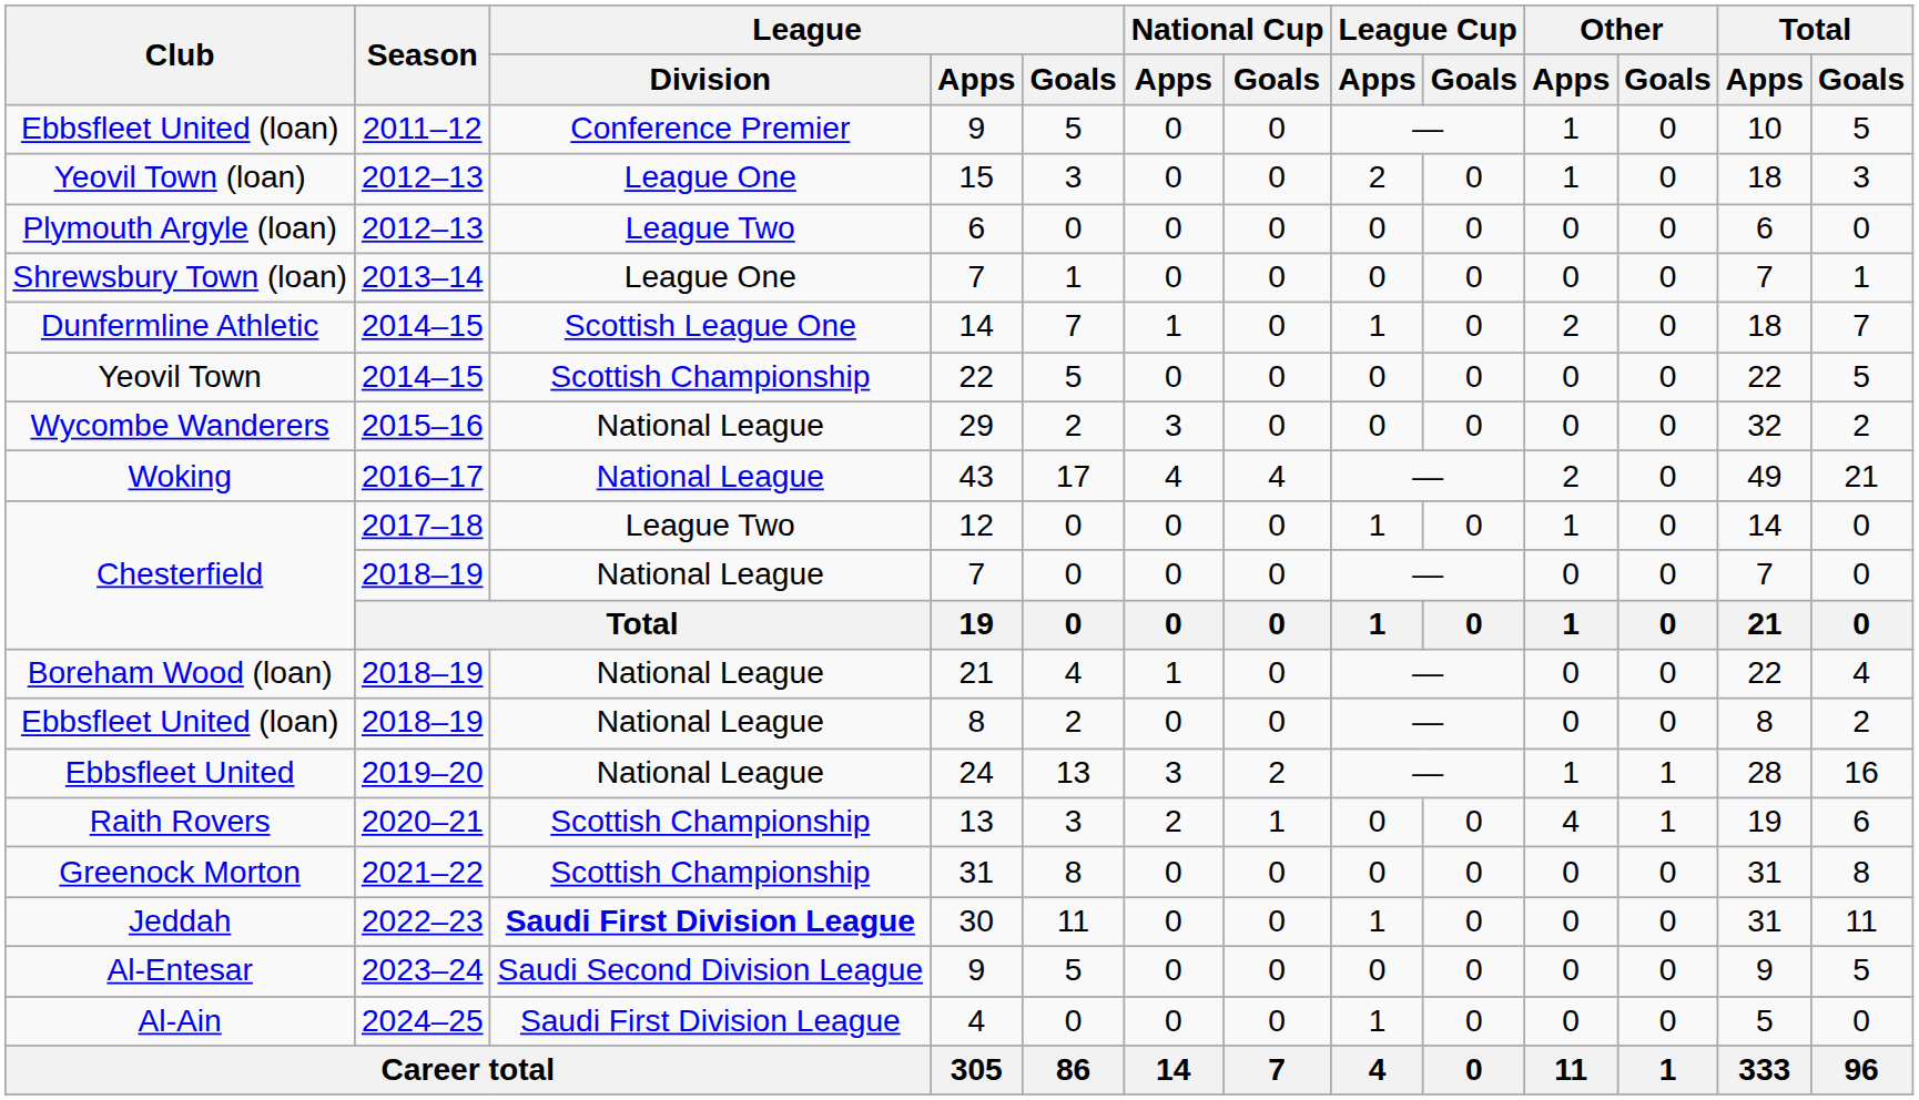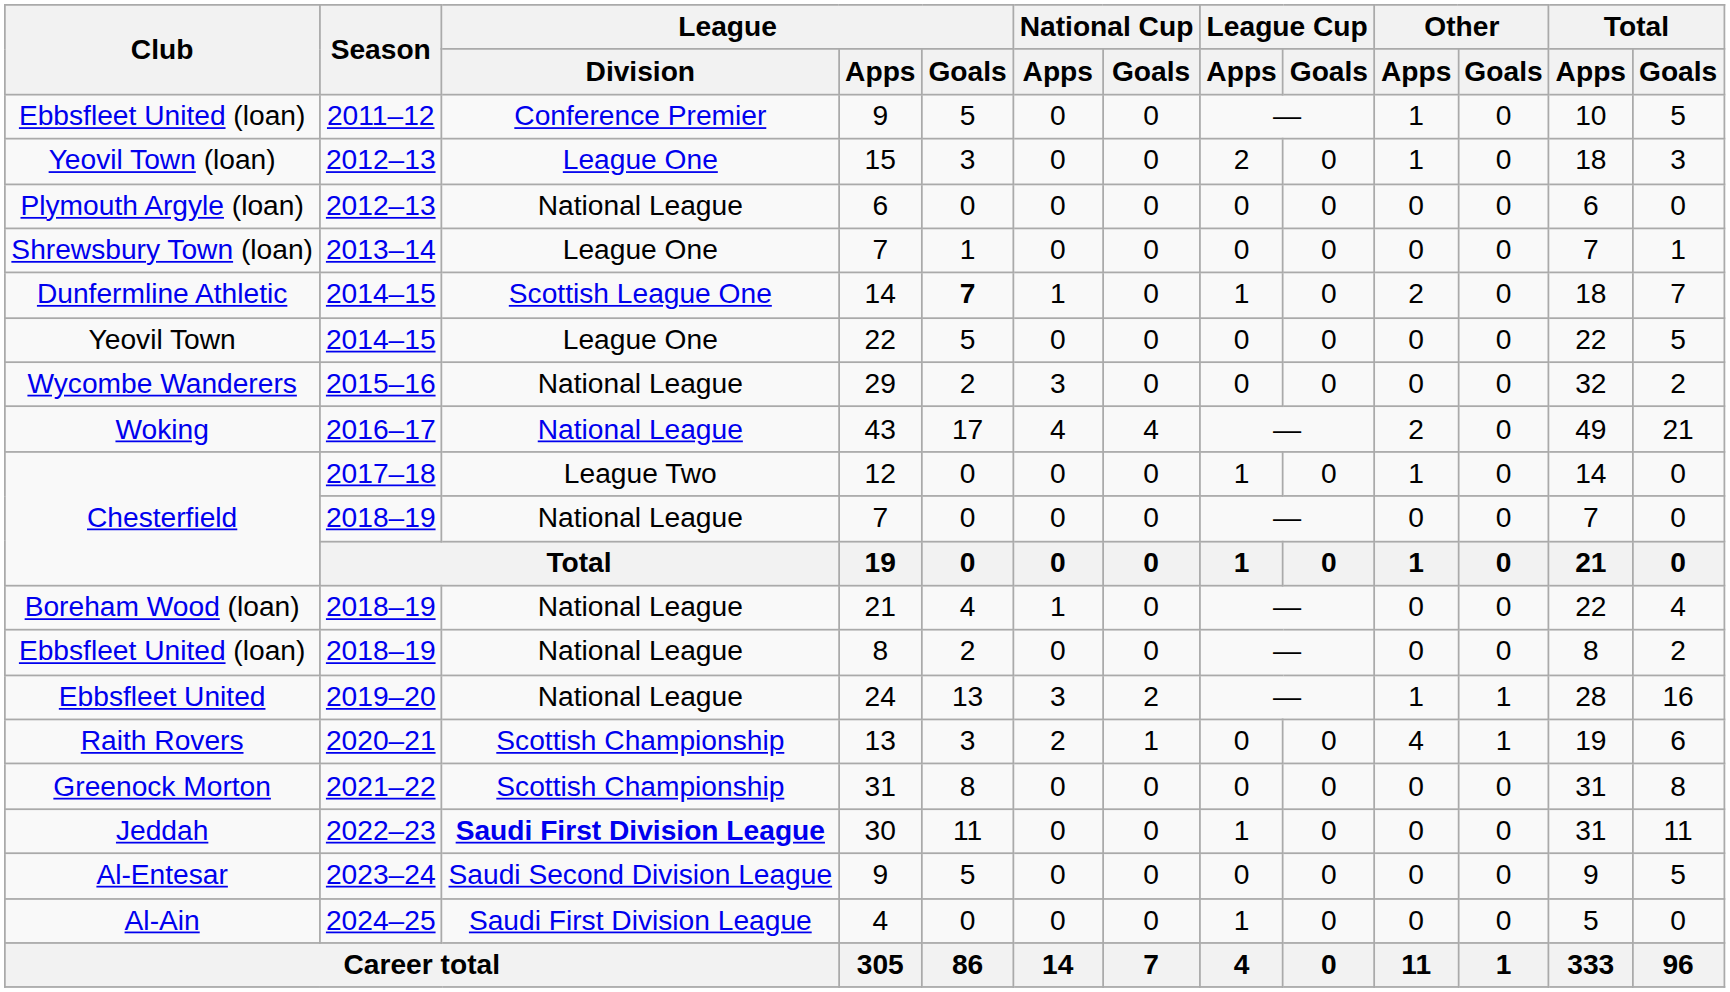 <table class="wikitable" style="text-align: center;">
 <tr>
 <th rowspan="2">Club</th>
 <th rowspan="2">Season</th>
 <th colspan="3">League</th>
 <th colspan="2">National Cup</th>
 <th colspan="2">League Cup</th>
 <th colspan="2">Other</th>
 <th colspan="2">Total</th>
 </tr>
 <tr>
 <th>Division</th>
 <th>Apps</th>
 <th>Goals</th>
 <th>Apps</th>
 <th>Goals</th>
 <th>Apps</th>
 <th>Goals</th>
 <th>Apps</th>
 <th>Goals</th>
 <th>Apps</th>
 <th>Goals</th>
 </tr>
 <tr>
 <td><a href='#'>Ebbsfleet United</a> (loan)</td>
 <td><a href='#'>2011–12</a></td>
 <td><a href='#'>Conference Premier</a></td>
 <td>9</td>
 <td>5</td>
 <td>0</td>
 <td>0</td>
 <td colspan="2">—</td>
 <td>1</td>
 <td>0</td>
 <td>10</td>
 <td>5</td>
 </tr>
 <tr>
 <td><a href='#'>Yeovil Town</a> (loan)</td>
 <td><a href='#'>2012–13</a></td>
 <td><a href='#'>League One</a></td>
 <td>15</td>
 <td>3</td>
 <td>0</td>
 <td>0</td>
 <td>2</td>
 <td>0</td>
 <td>1</td>
 <td>0</td>
 <td>18</td>
 <td>3</td>
 </tr>
 <tr>
 <td><a href='#'>Plymouth Argyle</a> (loan)</td>
 <td><a href='#'>2012–13</a></td>
-<td><a href='#'>League Two</a></td>
+<td>National League</td>
 <td>6</td>
 <td>0</td>
 <td>0</td>
 <td>0</td>
 <td>0</td>
 <td>0</td>
 <td>0</td>
 <td>0</td>
 <td>6</td>
 <td>0</td>
 </tr>
 <tr>
 <td><a href='#'>Shrewsbury Town</a> (loan)</td>
 <td><a href='#'>2013–14</a></td>
 <td>League One</td>
 <td>7</td>
 <td>1</td>
 <td>0</td>
 <td>0</td>
 <td>0</td>
 <td>0</td>
 <td>0</td>
 <td>0</td>
 <td>7</td>
 <td>1</td>
 </tr>
 <tr>
 <td><a href='#'>Dunfermline Athletic</a></td>
 <td><a href='#'>2014–15</a></td>
 <td><a href='#'>Scottish League One</a></td>
 <td>14</td>
-<td>7</td>
+<td><strong>7</strong></td>
 <td>1</td>
 <td>0</td>
 <td>1</td>
 <td>0</td>
 <td>2</td>
 <td>0</td>
 <td>18</td>
 <td>7</td>
 </tr>
 <tr>
 <td>Yeovil Town</td>
 <td><a href='#'>2014–15</a></td>
-<td><a href='#'>Scottish Championship</a></td>
+<td>League One</td>
 <td>22</td>
 <td>5</td>
 <td>0</td>
 <td>0</td>
 <td>0</td>
 <td>0</td>
 <td>0</td>
 <td>0</td>
 <td>22</td>
 <td>5</td>
 </tr>
 <tr>
 <td><a href='#'>Wycombe Wanderers</a></td>
 <td><a href='#'>2015–16</a></td>
 <td>National League</td>
 <td>29</td>
 <td>2</td>
 <td>3</td>
 <td>0</td>
 <td>0</td>
 <td>0</td>
 <td>0</td>
 <td>0</td>
 <td>32</td>
 <td>2</td>
 </tr>
 <tr>
 <td><a href='#'>Woking</a></td>
 <td><a href='#'>2016–17</a></td>
 <td><a href='#'>National League</a></td>
 <td>43</td>
 <td>17</td>
 <td>4</td>
 <td>4</td>
 <td colspan="2">—</td>
 <td>2</td>
 <td>0</td>
 <td>49</td>
 <td>21</td>
 </tr>
 <tr>
 <td rowspan="3"><a href='#'>Chesterfield</a></td>
 <td><a href='#'>2017–18</a></td>
 <td>League Two</td>
 <td>12</td>
 <td>0</td>
 <td>0</td>
 <td>0</td>
 <td>1</td>
 <td>0</td>
 <td>1</td>
 <td>0</td>
 <td>14</td>
 <td>0</td>
 </tr>
 <tr>
 <td><a href='#'>2018–19</a></td>
 <td>National League</td>
 <td>7</td>
 <td>0</td>
 <td>0</td>
 <td>0</td>
 <td colspan="2">—</td>
 <td>0</td>
 <td>0</td>
 <td>7</td>
 <td>0</td>
 </tr>
 <tr>
 <th colspan="2">Total</th>
 <th>19</th>
 <th>0</th>
 <th>0</th>
 <th>0</th>
 <th>1</th>
 <th>0</th>
 <th>1</th>
 <th>0</th>
 <th>21</th>
 <th>0</th>
 </tr>
 <tr>
 <td><a href='#'>Boreham Wood</a> (loan)</td>
 <td><a href='#'>2018–19</a></td>
 <td>National League</td>
 <td>21</td>
 <td>4</td>
 <td>1</td>
 <td>0</td>
 <td colspan="2">—</td>
 <td>0</td>
 <td>0</td>
 <td>22</td>
 <td>4</td>
 </tr>
 <tr>
 <td><a href='#'>Ebbsfleet United</a> (loan)</td>
 <td><a href='#'>2018–19</a></td>
 <td>National League</td>
 <td>8</td>
 <td>2</td>
 <td>0</td>
 <td>0</td>
 <td colspan="2">—</td>
 <td>0</td>
 <td>0</td>
 <td>8</td>
 <td>2</td>
 </tr>
 <tr>
 <td><a href='#'>Ebbsfleet United</a></td>
 <td><a href='#'>2019–20</a></td>
 <td>National League</td>
 <td>24</td>
 <td>13</td>
 <td>3</td>
 <td>2</td>
 <td colspan="2">—</td>
 <td>1</td>
 <td>1</td>
 <td>28</td>
 <td>16</td>
 </tr>
 <tr>
 <td><a href='#'>Raith Rovers</a></td>
 <td><a href='#'>2020–21</a></td>
 <td><a href='#'>Scottish Championship</a></td>
 <td>13</td>
 <td>3</td>
 <td>2</td>
 <td>1</td>
 <td>0</td>
 <td>0</td>
 <td>4</td>
 <td>1</td>
 <td>19</td>
 <td>6</td>
 </tr>
 <tr>
 <td><a href='#'>Greenock Morton</a></td>
 <td><a href='#'>2021–22</a></td>
 <td><a href='#'>Scottish Championship</a></td>
 <td>31</td>
 <td>8</td>
 <td>0</td>
 <td>0</td>
 <td>0</td>
 <td>0</td>
 <td>0</td>
 <td>0</td>
 <td>31</td>
 <td>8</td>
 </tr>
 <tr>
 <td><a href='#'>Jeddah</a></td>
 <td><a href='#'>2022–23</a></td>
 <td><strong><a href='#'>Saudi First Division League</a></strong></td>
 <td>30</td>
 <td>11</td>
 <td>0</td>
 <td>0</td>
 <td>1</td>
 <td>0</td>
 <td>0</td>
 <td>0</td>
 <td>31</td>
 <td>11</td>
 </tr>
 <tr>
 <td><a href='#'>Al-Entesar</a></td>
 <td><a href='#'>2023–24</a></td>
 <td><a href='#'>Saudi Second Division League</a></td>
 <td>9</td>
 <td>5</td>
 <td>0</td>
 <td>0</td>
 <td>0</td>
 <td>0</td>
 <td>0</td>
 <td>0</td>
 <td>9</td>
 <td>5</td>
 </tr>
 <tr>
 <td><a href='#'>Al-Ain</a></td>
 <td><a href='#'>2024–25</a></td>
 <td><a href='#'>Saudi First Division League</a></td>
 <td>4</td>
 <td>0</td>
 <td>0</td>
 <td>0</td>
 <td>1</td>
 <td>0</td>
 <td>0</td>
 <td>0</td>
 <td>5</td>
 <td>0</td>
 </tr>
 <tr>
 <th colspan="3">Career total</th>
 <th>305</th>
 <th>86</th>
 <th>14</th>
 <th>7</th>
 <th>4</th>
 <th>0</th>
 <th>11</th>
 <th>1</th>
 <th>333</th>
 <th>96</th>
 </tr>
 </table>
